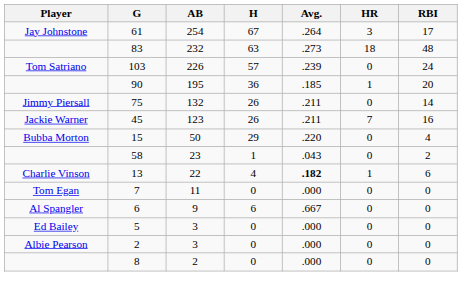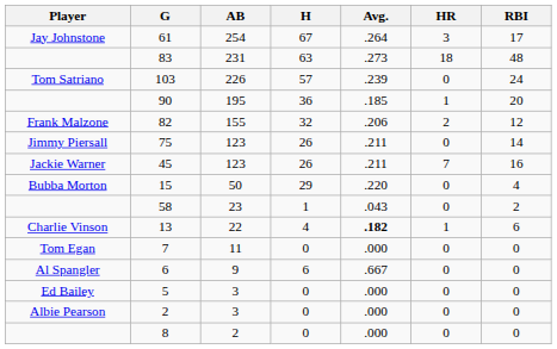 <table class="wikitable sortable">
 <tr>
 <th bgcolor="#DDDDFF" width="16%">Player</th>
 <th bgcolor="#DDDDFF" width="9%">G</th>
 <th bgcolor="#DDDDFF" width="9%">AB</th>
 <th bgcolor="#DDDDFF" width="9%">H</th>
 <th bgcolor="#DDDDFF" width="9%">Avg.</th>
 <th bgcolor="#DDDDFF" width="9%">HR</th>
 <th bgcolor="#DDDDFF" width="9%">RBI</th>
 </tr>
 <tr align="center">
 <td><a href='#'>Jay Johnstone</a></td>
 <td>61</td>
 <td>254</td>
 <td>67</td>
 <td>.264</td>
 <td>3</td>
 <td>17</td>
 </tr>
 <tr align="center">
 <td></td>
 <td>83</td>
-<td>232</td>
+<td>231</td>
 <td>63</td>
 <td>.273</td>
 <td>18</td>
 <td>48</td>
 </tr>
 <tr align="center">
 <td><a href='#'>Tom Satriano</a></td>
 <td>103</td>
 <td>226</td>
 <td>57</td>
 <td>.239</td>
 <td>0</td>
 <td>24</td>
 </tr>
 <tr align="center">
 <td></td>
 <td>90</td>
 <td>195</td>
 <td>36</td>
 <td>.185</td>
 <td>1</td>
 <td>20</td>
 </tr>
 <tr align="center">
+<td><a href='#'>Frank Malzone</a></td>
+<td>82</td>
+<td>155</td>
+<td>32</td>
+<td>.206</td>
+<td>2</td>
+<td>12</td>
+</tr>
+<tr align="center">
 <td><a href='#'>Jimmy Piersall</a></td>
 <td>75</td>
-<td>132</td>
+<td>123</td>
 <td>26</td>
 <td>.211</td>
 <td>0</td>
 <td>14</td>
 </tr>
 <tr align="center">
 <td><a href='#'>Jackie Warner</a></td>
 <td>45</td>
 <td>123</td>
 <td>26</td>
 <td>.211</td>
 <td>7</td>
 <td>16</td>
 </tr>
 <tr align="center">
 <td><a href='#'>Bubba Morton</a></td>
 <td>15</td>
 <td>50</td>
 <td>29</td>
 <td>.220</td>
 <td>0</td>
 <td>4</td>
 </tr>
 <tr align="center">
 <td></td>
 <td>58</td>
 <td>23</td>
 <td>1</td>
 <td>.043</td>
 <td>0</td>
 <td>2</td>
 </tr>
 <tr align="center">
 <td><a href='#'>Charlie Vinson</a></td>
 <td>13</td>
 <td>22</td>
 <td>4</td>
 <td><strong>.182</strong></td>
 <td>1</td>
 <td>6</td>
 </tr>
 <tr align="center">
 <td><a href='#'>Tom Egan</a></td>
 <td>7</td>
 <td>11</td>
 <td>0</td>
 <td>.000</td>
 <td>0</td>
 <td>0</td>
 </tr>
 <tr align="center">
 <td><a href='#'>Al Spangler</a></td>
 <td>6</td>
 <td>9</td>
 <td>6</td>
 <td>.667</td>
 <td>0</td>
 <td>0</td>
 </tr>
 <tr align="center">
 <td><a href='#'>Ed Bailey</a></td>
 <td>5</td>
 <td>3</td>
 <td>0</td>
 <td>.000</td>
 <td>0</td>
 <td>0</td>
 </tr>
 <tr align="center">
 <td><a href='#'>Albie Pearson</a></td>
 <td>2</td>
 <td>3</td>
 <td>0</td>
 <td>.000</td>
 <td>0</td>
 <td>0</td>
 </tr>
 <tr align="center">
 <td></td>
 <td>8</td>
 <td>2</td>
 <td>0</td>
 <td>.000</td>
 <td>0</td>
 <td>0</td>
 </tr>
 </table>
